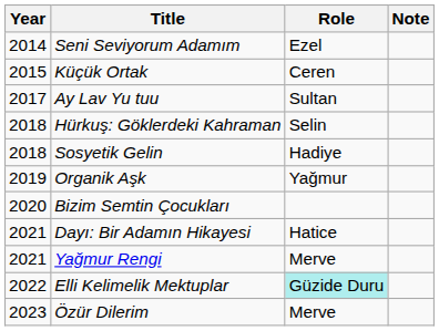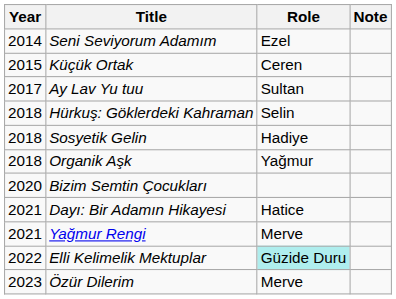 <table class="wikitable" style="font-size: 90%;">
 <tr>
 <th>Year</th>
 <th>Title</th>
 <th>Role</th>
 <th>Note</th>
 </tr>
 <tr>
 <td>2014</td>
 <td><em>Seni Seviyorum Adamım</em></td>
 <td>Ezel</td>
 <td></td>
 </tr>
 <tr>
 <td>2015</td>
 <td><em>Küçük Ortak</em></td>
 <td>Ceren</td>
 <td></td>
 </tr>
 <tr>
 <td>2017</td>
 <td><em>Ay Lav Yu tuu</em></td>
 <td>Sultan</td>
 <td></td>
 </tr>
 <tr>
 <td>2018</td>
 <td><em>Hürkuş: Göklerdeki Kahraman</em></td>
 <td>Selin</td>
 <td></td>
 </tr>
 <tr>
 <td>2018</td>
 <td><em>Sosyetik Gelin</em></td>
 <td>Hadiye</td>
 <td></td>
 </tr>
 <tr>
-<td>2019</td>
+<td>2018</td>
 <td><em>Organik Aşk</em></td>
 <td>Yağmur</td>
 <td></td>
 </tr>
 <tr>
 <td>2020</td>
 <td><em>Bizim Semtin Çocukları</em></td>
 <td></td>
 <td></td>
 </tr>
 <tr>
 <td>2021</td>
 <td><em>Dayı: Bir Adamın Hikayesi</em></td>
 <td>Hatice</td>
 <td></td>
 </tr>
 <tr>
 <td>2021</td>
 <td><em><a href='#'>Yağmur Rengi</a></em></td>
 <td>Merve</td>
 <td></td>
 </tr>
 <tr>
 <td>2022</td>
 <td><em>Elli Kelimelik Mektuplar</em></td>
 <td style="background: paleturquoise;">Güzide Duru</td>
 <td></td>
 </tr>
 <tr>
 <td>2023</td>
 <td><em>Özür Dilerim</em></td>
 <td>Merve</td>
 <td></td>
 </tr>
 </table>
